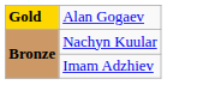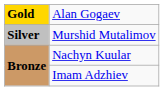 <table class="wikitable">
 <tr>
 <td bgcolor="gold"><strong>Gold</strong></td>
 <td> <a href='#'>Alan Gogaev</a></td>
+</tr>
+<tr>
+<td bgcolor="silver"><strong>Silver</strong></td>
+<td> <a href='#'>Murshid Mutalimov</a></td>
 </tr>
 <tr>
 <td rowspan="2" bgcolor="#cc9966"><strong>Bronze</strong></td>
 <td> <a href='#'>Nachyn Kuular</a></td>
 </tr>
 <tr>
 <td> <a href='#'>Imam Adzhiev</a></td>
 </tr>
 </table>
